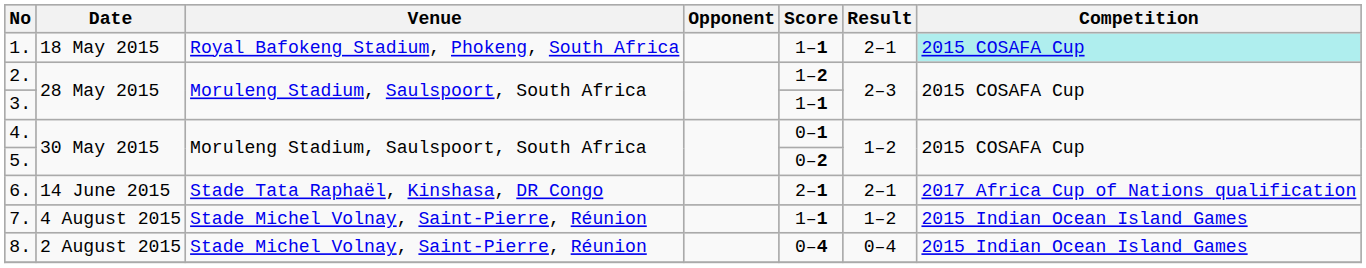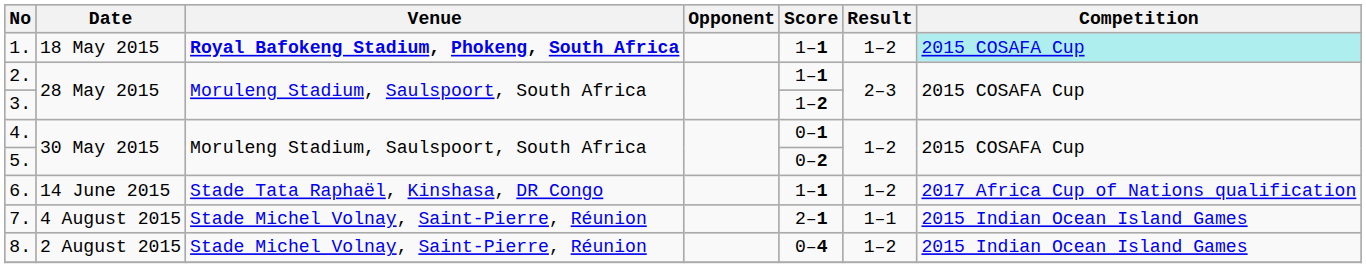 <table class="wikitable" style="font-size:85%;">
 <tr>
 <th>No</th>
 <th>Date</th>
 <th>Venue</th>
 <th>Opponent</th>
 <th>Score</th>
 <th>Result</th>
 <th>Competition</th>
 </tr>
 <tr>
 <td>1.</td>
 <td>18 May 2015</td>
-<td><a href='#'>Royal Bafokeng Stadium</a>, <a href='#'>Phokeng</a>, <a href='#'>South Africa</a></td>
+<td><strong><a href='#'>Royal Bafokeng Stadium</a>, <a href='#'>Phokeng</a>, <a href='#'>South Africa</a></strong></td>
 <td></td>
 <td align=center>1–<strong>1</strong></td>
-<td align=center>2–1</td>
+<td align=center>1–2</td>
 <td style="background: paleturquoise;"><a href='#'>2015 COSAFA Cup</a></td>
 </tr>
 <tr>
 <td>2.</td>
 <td rowspan="2">28 May 2015</td>
 <td rowspan="2"><a href='#'>Moruleng Stadium</a>, <a href='#'>Saulspoort</a>, South Africa</td>
 <td rowspan="2"></td>
-<td align=center>1–<strong>2</strong></td>
+<td align=center>1–<strong>1</strong></td>
 <td rowspan="2" style="text-align:center">2–3</td>
 <td rowspan="2">2015 COSAFA Cup</td>
 </tr>
 <tr>
 <td>3.</td>
-<td align=center>1–<strong>1</strong></td>
+<td align=center>1–<strong>2</strong></td>
 </tr>
 <tr>
 <td>4.</td>
 <td rowspan="2">30 May 2015</td>
 <td rowspan="2">Moruleng Stadium, Saulspoort, South Africa</td>
 <td rowspan="2"></td>
 <td align=center>0–<strong>1</strong></td>
 <td rowspan="2" style="text-align:center">1–2</td>
 <td rowspan="2">2015 COSAFA Cup</td>
 </tr>
 <tr>
 <td>5.</td>
 <td align=center>0–<strong>2</strong></td>
 </tr>
 <tr>
 <td>6.</td>
 <td>14 June 2015</td>
 <td><a href='#'>Stade Tata Raphaël</a>, <a href='#'>Kinshasa</a>, <a href='#'>DR Congo</a></td>
 <td></td>
-<td align=center>2–<strong>1</strong></td>
-<td align=center>2–1</td>
+<td align=center>1–<strong>1</strong></td>
+<td align=center>1–2</td>
 <td><a href='#'>2017 Africa Cup of Nations qualification</a></td>
 </tr>
 <tr>
 <td>7.</td>
 <td>4 August 2015</td>
 <td><a href='#'>Stade Michel Volnay</a>, <a href='#'>Saint-Pierre</a>, <a href='#'>Réunion</a></td>
 <td></td>
-<td align=center>1–<strong>1</strong></td>
-<td align=center>1–2</td>
+<td align=center>2–<strong>1</strong></td>
+<td align=center>1–1</td>
 <td><a href='#'>2015 Indian Ocean Island Games</a></td>
 </tr>
 <tr>
 <td>8.</td>
 <td>2 August 2015</td>
 <td><a href='#'>Stade Michel Volnay</a>, <a href='#'>Saint-Pierre</a>, <a href='#'>Réunion</a></td>
 <td></td>
 <td align=center>0–<strong>4</strong></td>
-<td align=center>0–4</td>
+<td align=center>1–2</td>
 <td><a href='#'>2015 Indian Ocean Island Games</a></td>
 </tr>
 <tr>
 </tr>
 </table>
